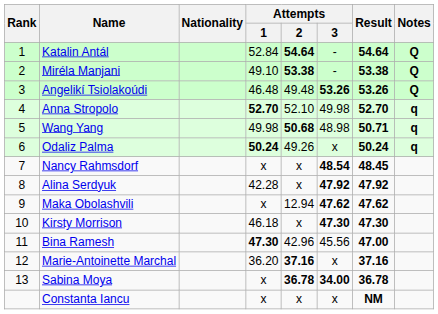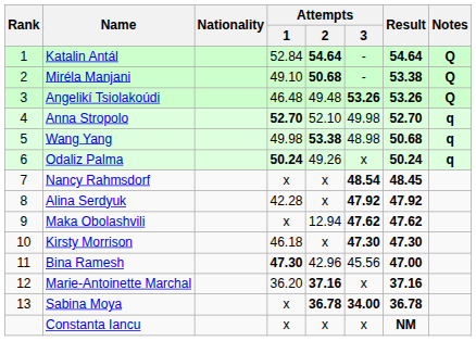 <table class="wikitable sortable" style="text-align:center">
 <tr>
 <th rowspan=2>Rank</th>
 <th rowspan=2>Name</th>
 <th rowspan=2>Nationality</th>
 <th colspan=3>Attempts</th>
 <th rowspan=2>Result</th>
 <th rowspan=2>Notes</th>
 </tr>
 <tr>
 <th>1</th>
 <th>2</th>
 <th>3</th>
 </tr>
 <tr bgcolor=ccffcc>
 <td>1</td>
 <td align=left><a href='#'>Katalin Antál</a></td>
 <td align=left></td>
 <td>52.84</td>
 <td><strong>54.64</strong></td>
 <td>-</td>
 <td><strong>54.64</strong></td>
 <td><strong>Q</strong></td>
 </tr>
 <tr bgcolor=ccffcc>
 <td>2</td>
 <td align=left><a href='#'>Miréla Manjani</a></td>
 <td align=left></td>
 <td>49.10</td>
-<td><strong>53.38</strong></td>
+<td><strong>50.68</strong></td>
 <td>-</td>
 <td><strong>53.38</strong></td>
 <td><strong>Q</strong></td>
 </tr>
 <tr bgcolor=ccffcc>
 <td>3</td>
 <td align=left><a href='#'>Angelikí Tsiolakoúdi</a></td>
 <td align=left></td>
 <td>46.48</td>
 <td>49.48</td>
 <td><strong>53.26</strong></td>
 <td><strong>53.26</strong></td>
 <td><strong>Q</strong></td>
 </tr>
 <tr bgcolor=ddffdd>
 <td>4</td>
 <td align=left><a href='#'>Anna Stropolo</a></td>
 <td align=left></td>
 <td><strong>52.70</strong></td>
 <td>52.10</td>
 <td>49.98</td>
 <td><strong>52.70</strong></td>
 <td><strong>q</strong></td>
 </tr>
 <tr bgcolor=ddffdd>
 <td>5</td>
 <td align=left><a href='#'>Wang Yang</a></td>
 <td align=left></td>
 <td>49.98</td>
+<td><strong>53.38</strong></td>
+<td>48.98</td>
 <td><strong>50.68</strong></td>
-<td>48.98</td>
-<td><strong>50.71</strong></td>
 <td><strong>q</strong></td>
 </tr>
 <tr bgcolor=ddffdd>
 <td>6</td>
 <td align=left><a href='#'>Odaliz Palma</a></td>
 <td align=left></td>
 <td><strong>50.24</strong></td>
 <td>49.26</td>
 <td>x</td>
 <td><strong>50.24</strong></td>
 <td><strong>q</strong></td>
 </tr>
 <tr>
 <td>7</td>
 <td align=left><a href='#'>Nancy Rahmsdorf</a></td>
 <td align=left></td>
 <td>x</td>
 <td>x</td>
 <td><strong>48.54</strong></td>
 <td><strong>48.45</strong></td>
 <td></td>
 </tr>
 <tr>
 <td>8</td>
 <td align=left><a href='#'>Alina Serdyuk</a></td>
 <td align=left></td>
 <td>42.28</td>
 <td>x</td>
 <td><strong>47.92</strong></td>
 <td><strong>47.92</strong></td>
 <td></td>
 </tr>
 <tr>
 <td>9</td>
 <td align=left><a href='#'>Maka Obolashvili</a></td>
 <td align=left></td>
 <td>x</td>
 <td>12.94</td>
 <td><strong>47.62</strong></td>
 <td><strong>47.62</strong></td>
 <td></td>
 </tr>
 <tr>
 <td>10</td>
 <td align=left><a href='#'>Kirsty Morrison</a></td>
 <td align=left></td>
 <td>46.18</td>
 <td>x</td>
 <td><strong>47.30</strong></td>
 <td><strong>47.30</strong></td>
 <td></td>
 </tr>
 <tr>
 <td>11</td>
 <td align=left><a href='#'>Bina Ramesh</a></td>
 <td align=left></td>
 <td><strong>47.30</strong></td>
 <td>42.96</td>
 <td>45.56</td>
 <td><strong>47.00</strong></td>
 <td></td>
 </tr>
 <tr>
 <td>12</td>
 <td align=left><a href='#'>Marie-Antoinette Marchal</a></td>
 <td align=left></td>
 <td>36.20</td>
 <td><strong>37.16</strong></td>
 <td>x</td>
 <td><strong>37.16</strong></td>
 <td></td>
 </tr>
 <tr>
 <td>13</td>
 <td align=left><a href='#'>Sabina Moya</a></td>
 <td align=left></td>
 <td>x</td>
 <td><strong>36.78</strong></td>
 <td><strong>34.00</strong></td>
 <td><strong>36.78</strong></td>
 <td></td>
 </tr>
 <tr>
 <td></td>
 <td align=left><a href='#'>Constanta Iancu</a></td>
 <td align=left></td>
 <td>x</td>
 <td>x</td>
 <td>x</td>
 <td><strong>NM</strong></td>
 <td></td>
 </tr>
 </table>
